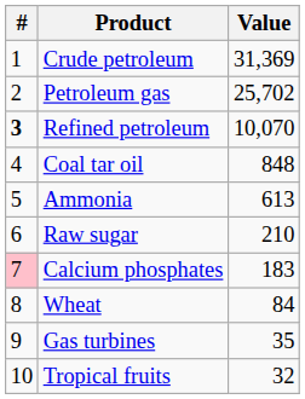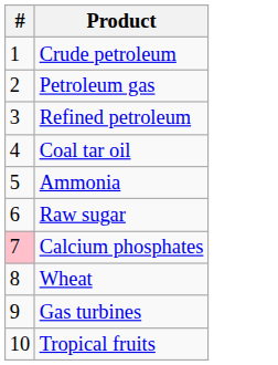 <table class="wikitable sortable plainrowheads" ;">
 <tr>
 <th scope="col">#</th>
 <th scope="col">Product</th>
-<th scope="col">Value</th>
 </tr>
 <tr>
 <td>1</td>
 <td><a href='#'>Crude petroleum</a></td>
-<td style="text-align:right;">31,369</td>
 </tr>
 <tr>
 <td>2</td>
 <td><a href='#'>Petroleum gas</a></td>
-<td style="text-align:right;">25,702</td>
 </tr>
 <tr>
-<td><strong>3</strong></td>
+<td>3</td>
 <td><a href='#'>Refined petroleum</a></td>
-<td style="text-align:right;">10,070</td>
 </tr>
 <tr>
 <td>4</td>
 <td><a href='#'>Coal tar oil</a></td>
-<td style="text-align:right;">848</td>
 </tr>
 <tr>
 <td>5</td>
 <td><a href='#'>Ammonia</a></td>
-<td style="text-align:right;">613</td>
 </tr>
 <tr>
 <td>6</td>
 <td><a href='#'>Raw sugar</a></td>
-<td style="text-align:right;">210</td>
 </tr>
 <tr>
 <td style="background: pink;">7</td>
 <td><a href='#'>Calcium phosphates</a></td>
-<td style="text-align:right;">183</td>
 </tr>
 <tr>
 <td>8</td>
 <td><a href='#'>Wheat</a></td>
-<td style="text-align:right;">84</td>
 </tr>
 <tr>
 <td>9</td>
 <td><a href='#'>Gas turbines</a></td>
-<td style="text-align:right;">35</td>
 </tr>
 <tr>
 <td>10</td>
 <td><a href='#'>Tropical fruits</a></td>
-<td style="text-align:right;">32</td>
 </tr>
 </table>
